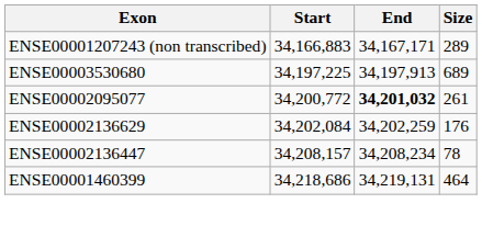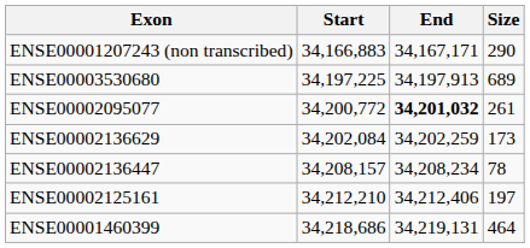 <table class="wikitable">
 <tr>
 <th>Exon</th>
 <th>Start</th>
 <th>End</th>
 <th>Size</th>
 </tr>
 <tr>
 <td>ENSE00001207243 (non transcribed)</td>
 <td>34,166,883</td>
 <td>34,167,171</td>
-<td>289</td>
+<td>290</td>
 </tr>
 <tr>
 <td>ENSE00003530680</td>
 <td>34,197,225</td>
 <td>34,197,913</td>
 <td>689</td>
 </tr>
 <tr>
 <td>ENSE00002095077</td>
 <td>34,200,772</td>
 <td><strong>34,201,032</strong></td>
 <td>261</td>
 </tr>
 <tr>
 <td>ENSE00002136629</td>
 <td>34,202,084</td>
 <td>34,202,259</td>
-<td>176</td>
+<td>173</td>
 </tr>
 <tr>
 <td>ENSE00002136447</td>
 <td>34,208,157</td>
 <td>34,208,234</td>
 <td>78</td>
 </tr>
 <tr>
+<td>ENSE00002125161</td>
+<td>34,212,210</td>
+<td>34,212,406</td>
+<td>197</td>
+</tr>
+<tr>
 <td>ENSE00001460399</td>
 <td>34,218,686</td>
 <td>34,219,131</td>
 <td>464</td>
 </tr>
 </table>
